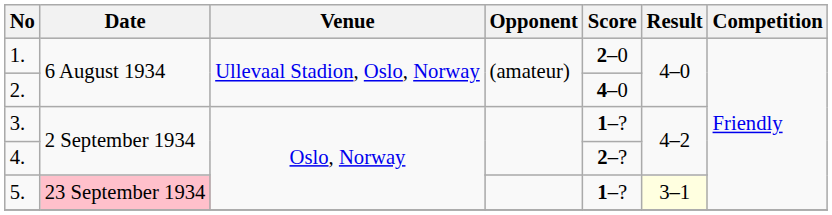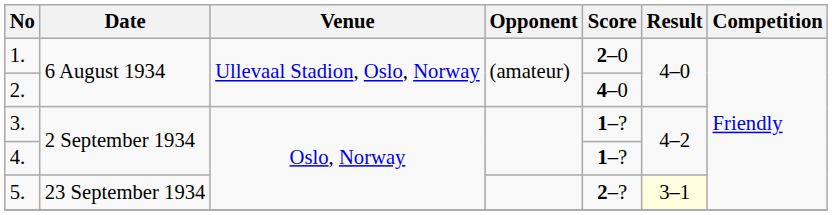 <table class="wikitable" style="font-size:85%;">
 <tr>
 <th>No</th>
 <th>Date</th>
 <th>Venue</th>
 <th>Opponent</th>
 <th>Score</th>
 <th>Result</th>
 <th>Competition</th>
 </tr>
 <tr>
 <td>1.</td>
 <td rowspan="2">6 August 1934</td>
 <td align=center rowspan="2"><a href='#'>Ullevaal Stadion</a>, <a href='#'>Oslo</a>, <a href='#'>Norway</a></td>
 <td rowspan="2"> (amateur)</td>
 <td align=center><strong>2</strong>–0</td>
 <td align=center rowspan="2">4–0</td>
 <td rowspan="5"><a href='#'>Friendly</a></td>
 </tr>
 <tr>
 <td>2.</td>
 <td align=center><strong>4</strong>–0</td>
 </tr>
 <tr>
 <td>3.</td>
 <td rowspan="2">2 September 1934</td>
 <td align=center rowspan="3"><a href='#'>Oslo</a>, <a href='#'>Norway</a></td>
 <td rowspan="2"></td>
 <td align=center><strong>1</strong>–?</td>
 <td align=center rowspan="2">4–2</td>
 </tr>
 <tr>
 <td>4.</td>
-<td align=center><strong>2</strong>–?</td>
+<td align=center><strong>1</strong>–?</td>
 </tr>
 <tr>
 <td>5.</td>
-<td style="background: pink;">23 September 1934</td>
+<td>23 September 1934</td>
 <td></td>
-<td align=center><strong>1</strong>–?</td>
+<td align=center><strong>2</strong>–?</td>
 <td align=center style="background: lightyellow;">3–1</td>
 </tr>
 <tr>
 </tr>
 </table>
